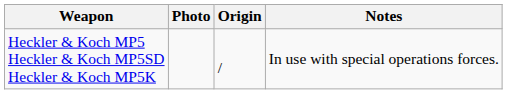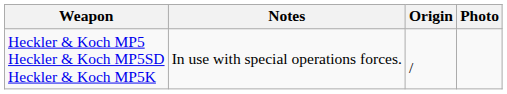 <table class="wikitable">
 <tr>
 <th>Weapon</th>
+<th>Notes</th>
+<th>Origin</th>
 <th>Photo</th>
-<th>Origin</th>
-<th>Notes</th>
 </tr>
 <tr>
 <td><a href='#'>Heckler & Koch MP5</a><br><a href='#'>Heckler & Koch MP5SD</a><br><a href='#'>Heckler & Koch MP5K</a></td>
+<td>In use with special operations forces.</td>
+<td><br>/ </td>
 <td></td>
-<td><br>/ </td>
-<td>In use with special operations forces.</td>
 </tr>
 </table>
